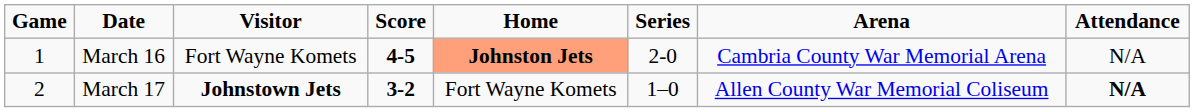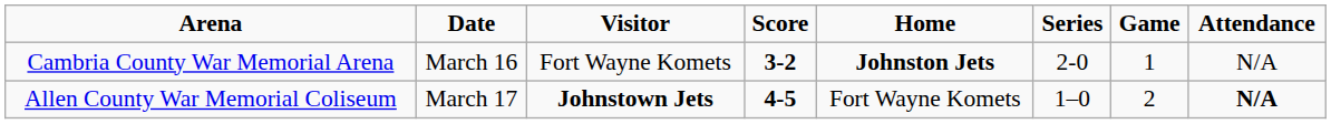 <table class="wikitable" width="70%">
 <tr align="center">
-<td><strong>Game</strong></td>
+<td><strong>Arena</strong></td>
 <td><strong>Date</strong></td>
 <td><strong>Visitor</strong></td>
 <td><strong>Score</strong></td>
 <td><strong>Home</strong></td>
 <td><strong>Series</strong></td>
-<td><strong>Arena</strong></td>
+<td><strong>Game</strong></td>
 <td><strong>Attendance</strong></td>
 </tr>
 <tr align="center">
-<td>1</td>
+<td><a href='#'>Cambria County War Memorial Arena</a></td>
 <td>March 16</td>
 <td>Fort Wayne Komets</td>
-<td><strong>4-5</strong></td>
-<td style="background: lightsalmon;"><strong>Johnston Jets</strong></td>
+<td><strong>3-2</strong></td>
+<td><strong>Johnston Jets</strong></td>
 <td>2-0</td>
-<td><a href='#'>Cambria County War Memorial Arena</a></td>
+<td>1</td>
 <td>N/A</td>
 </tr>
 <tr align="center"   ||>
-<td>2</td>
+<td><a href='#'>Allen County War Memorial Coliseum</a></td>
 <td>March 17</td>
 <td><strong>Johnstown Jets</strong></td>
-<td><strong>3-2</strong></td>
+<td><strong>4-5</strong></td>
 <td>Fort Wayne Komets</td>
 <td>1–0</td>
-<td><a href='#'>Allen County War Memorial Coliseum</a></td>
+<td>2</td>
 <td><strong>N/A</strong></td>
 </tr>
 </table>
